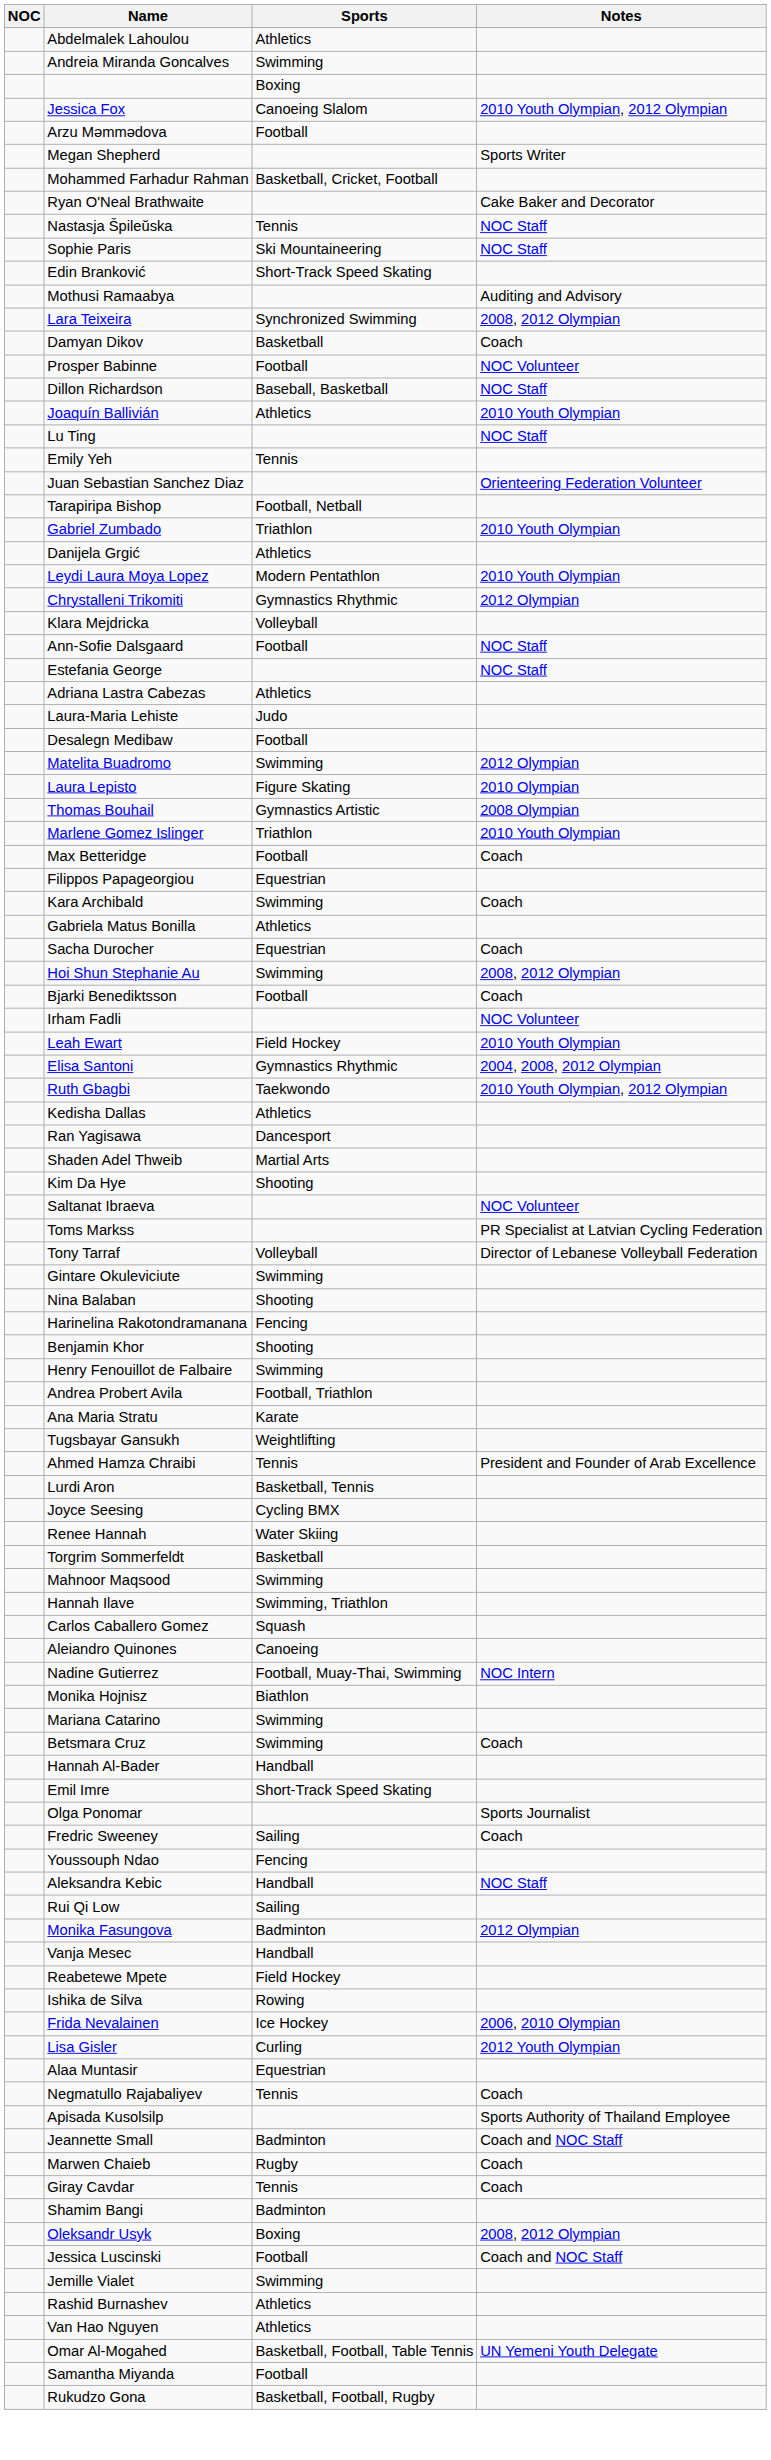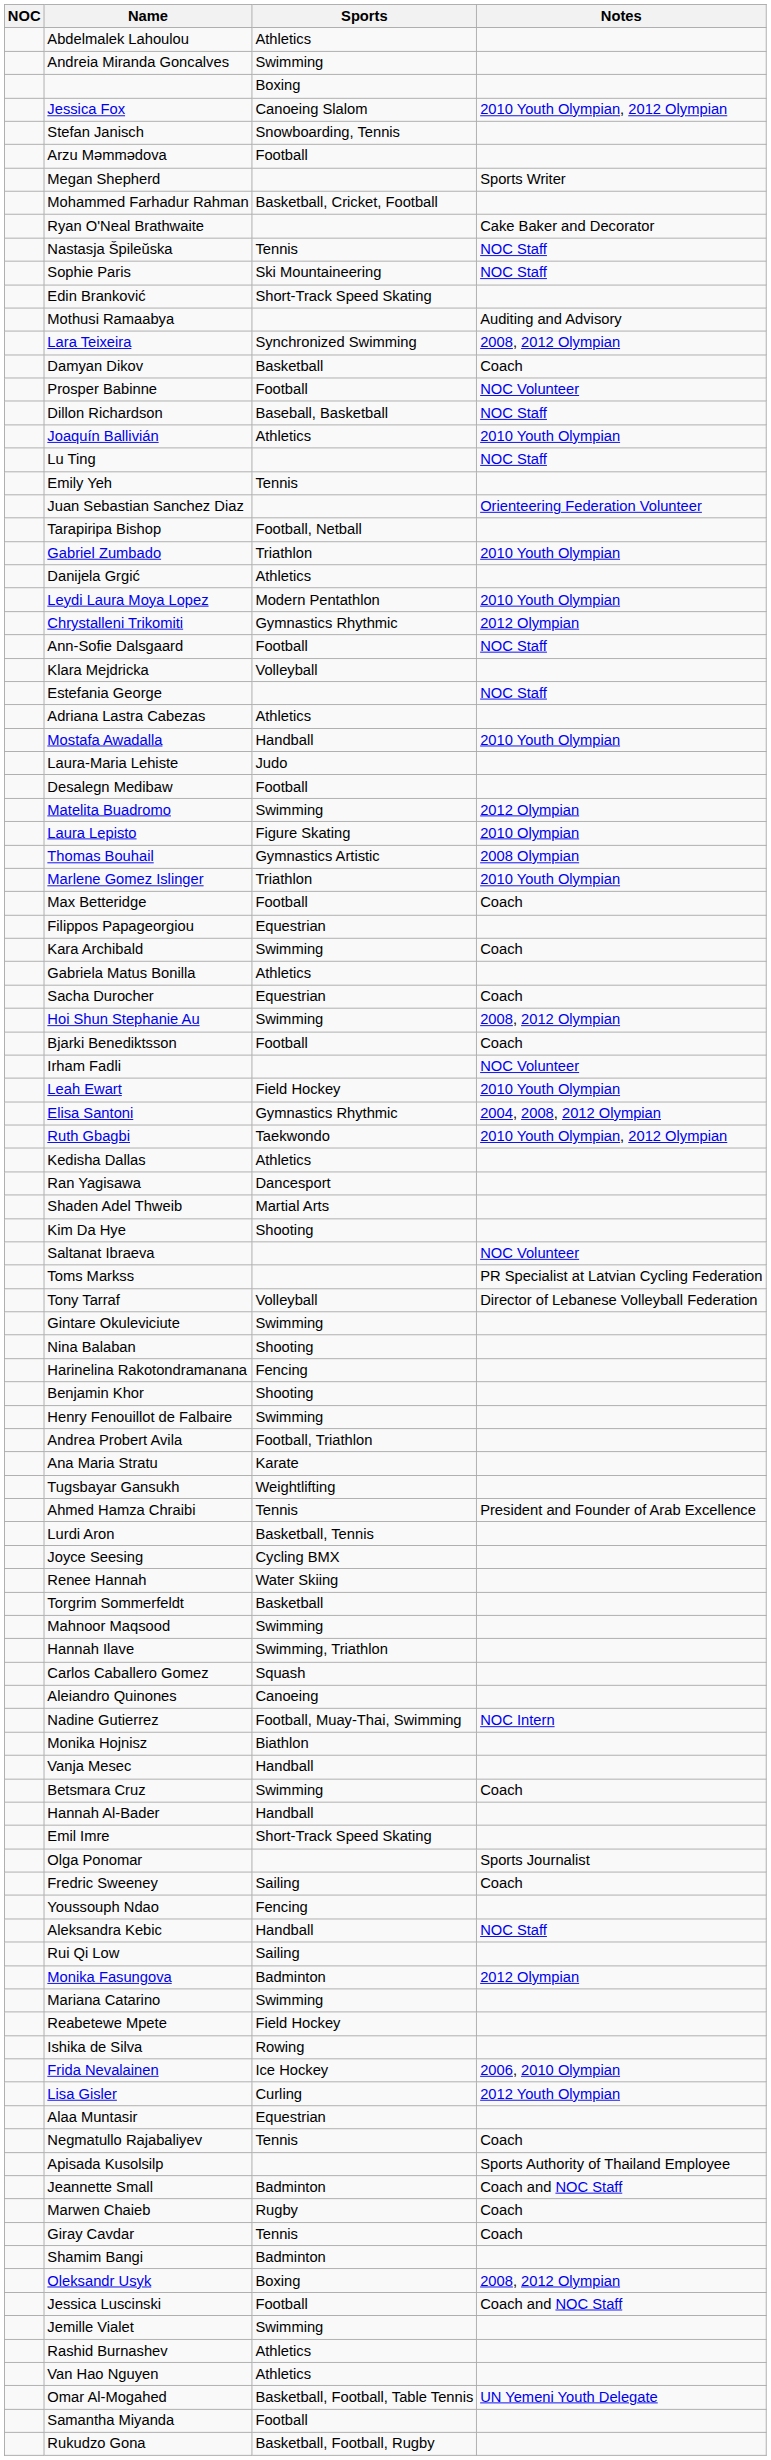 <table class="wikitable collapsible collapsed sortable">
 <tr>
 <th>NOC</th>
 <th>Name</th>
 <th>Sports</th>
 <th>Notes</th>
 </tr>
 <tr>
 <td></td>
 <td>Abdelmalek Lahoulou</td>
 <td>Athletics</td>
 <td></td>
 </tr>
 <tr>
 <td></td>
 <td>Andreia Miranda Goncalves</td>
 <td>Swimming</td>
 <td></td>
 </tr>
 <tr>
 <td></td>
 <td></td>
 <td>Boxing</td>
 <td></td>
 </tr>
 <tr>
 <td></td>
 <td><a href='#'>Jessica Fox</a></td>
 <td>Canoeing Slalom</td>
 <td><a href='#'>2010 Youth Olympian</a>, <a href='#'>2012 Olympian</a></td>
+</tr>
+<tr>
+<td></td>
+<td>Stefan Janisch</td>
+<td>Snowboarding, Tennis</td>
+<td></td>
 </tr>
 <tr>
 <td></td>
 <td>Arzu Məmmədova</td>
 <td>Football</td>
 <td></td>
 </tr>
 <tr>
 <td></td>
 <td>Megan Shepherd</td>
 <td></td>
 <td>Sports Writer</td>
 </tr>
 <tr>
 <td></td>
 <td>Mohammed Farhadur Rahman</td>
 <td>Basketball, Cricket, Football</td>
 <td></td>
 </tr>
 <tr>
 <td></td>
 <td>Ryan O'Neal Brathwaite</td>
 <td></td>
 <td>Cake Baker and Decorator</td>
 </tr>
 <tr>
 <td></td>
 <td>Nastasja Špileŭska</td>
 <td>Tennis</td>
 <td><a href='#'>NOC Staff</a></td>
 </tr>
 <tr>
 <td></td>
 <td>Sophie Paris</td>
 <td>Ski Mountaineering</td>
 <td><a href='#'>NOC Staff</a></td>
 </tr>
 <tr>
 <td></td>
 <td>Edin Branković</td>
 <td>Short-Track Speed Skating</td>
 <td></td>
 </tr>
 <tr>
 <td></td>
 <td>Mothusi Ramaabya</td>
 <td></td>
 <td>Auditing and Advisory</td>
 </tr>
 <tr>
 <td></td>
 <td><a href='#'>Lara Teixeira</a></td>
 <td>Synchronized Swimming</td>
 <td><a href='#'>2008</a>, <a href='#'>2012 Olympian</a></td>
 </tr>
 <tr>
 <td></td>
 <td>Damyan Dikov</td>
 <td>Basketball</td>
 <td>Coach</td>
 </tr>
 <tr>
 <td></td>
 <td>Prosper Babinne</td>
 <td>Football</td>
 <td><a href='#'>NOC Volunteer</a></td>
 </tr>
 <tr>
 <td></td>
 <td>Dillon Richardson</td>
 <td>Baseball, Basketball</td>
 <td><a href='#'>NOC Staff</a></td>
 </tr>
 <tr>
 <td></td>
 <td><a href='#'>Joaquín Ballivián</a></td>
 <td>Athletics</td>
 <td><a href='#'>2010 Youth Olympian</a></td>
 </tr>
 <tr>
 <td></td>
 <td>Lu Ting</td>
 <td></td>
 <td><a href='#'>NOC Staff</a></td>
 </tr>
 <tr>
 <td></td>
 <td>Emily Yeh</td>
 <td>Tennis</td>
 <td></td>
 </tr>
 <tr>
 <td></td>
 <td>Juan Sebastian Sanchez Diaz</td>
 <td></td>
 <td><a href='#'>Orienteering Federation Volunteer</a></td>
 </tr>
 <tr>
 <td></td>
 <td>Tarapiripa Bishop</td>
 <td>Football, Netball</td>
 <td></td>
 </tr>
 <tr>
 <td></td>
 <td><a href='#'>Gabriel Zumbado</a></td>
 <td>Triathlon</td>
 <td><a href='#'>2010 Youth Olympian</a></td>
 </tr>
 <tr>
 <td></td>
 <td>Danijela Grgić</td>
 <td>Athletics</td>
 <td></td>
 </tr>
 <tr>
 <td></td>
 <td><a href='#'>Leydi Laura Moya Lopez</a></td>
 <td>Modern Pentathlon</td>
 <td><a href='#'>2010 Youth Olympian</a></td>
 </tr>
 <tr>
 <td></td>
 <td><a href='#'>Chrystalleni Trikomiti</a></td>
 <td>Gymnastics Rhythmic</td>
 <td><a href='#'>2012 Olympian</a></td>
 </tr>
 <tr>
 <td></td>
+<td>Ann-Sofie Dalsgaard</td>
+<td>Football</td>
+<td><a href='#'>NOC Staff</a></td>
+</tr>
+<tr>
+<td></td>
 <td>Klara Mejdricka</td>
 <td>Volleyball</td>
 <td></td>
-</tr>
-<tr>
-<td></td>
-<td>Ann-Sofie Dalsgaard</td>
-<td>Football</td>
-<td><a href='#'>NOC Staff</a></td>
 </tr>
 <tr>
 <td></td>
 <td>Estefania George</td>
 <td></td>
 <td><a href='#'>NOC Staff</a></td>
 </tr>
 <tr>
 <td></td>
 <td>Adriana Lastra Cabezas</td>
 <td>Athletics</td>
 <td></td>
+</tr>
+<tr>
+<td></td>
+<td><a href='#'>Mostafa Awadalla</a></td>
+<td>Handball</td>
+<td><a href='#'>2010 Youth Olympian</a></td>
 </tr>
 <tr>
 <td></td>
 <td>Laura-Maria Lehiste</td>
 <td>Judo</td>
 <td></td>
 </tr>
 <tr>
 <td></td>
 <td>Desalegn Medibaw</td>
 <td>Football</td>
 <td></td>
 </tr>
 <tr>
 <td></td>
 <td><a href='#'>Matelita Buadromo</a></td>
 <td>Swimming</td>
 <td><a href='#'>2012 Olympian</a></td>
 </tr>
 <tr>
 <td></td>
 <td><a href='#'>Laura Lepisto</a></td>
 <td>Figure Skating</td>
 <td><a href='#'>2010 Olympian</a></td>
 </tr>
 <tr>
 <td></td>
 <td><a href='#'>Thomas Bouhail</a></td>
 <td>Gymnastics Artistic</td>
 <td><a href='#'>2008 Olympian</a></td>
 </tr>
 <tr>
 <td></td>
 <td><a href='#'>Marlene Gomez Islinger</a></td>
 <td>Triathlon</td>
 <td><a href='#'>2010 Youth Olympian</a></td>
 </tr>
 <tr>
 <td></td>
 <td>Max Betteridge</td>
 <td>Football</td>
 <td>Coach</td>
 </tr>
 <tr>
 <td></td>
 <td>Filippos Papageorgiou</td>
 <td>Equestrian</td>
 <td></td>
 </tr>
 <tr>
 <td></td>
 <td>Kara Archibald</td>
 <td>Swimming</td>
 <td>Coach</td>
 </tr>
 <tr>
 <td></td>
 <td>Gabriela Matus Bonilla</td>
 <td>Athletics</td>
 <td></td>
 </tr>
 <tr>
 <td></td>
 <td>Sacha Durocher</td>
 <td>Equestrian</td>
 <td>Coach</td>
 </tr>
 <tr>
 <td></td>
 <td><a href='#'>Hoi Shun Stephanie Au</a></td>
 <td>Swimming</td>
 <td><a href='#'>2008</a>, <a href='#'>2012 Olympian</a></td>
 </tr>
 <tr>
 <td></td>
 <td>Bjarki Benediktsson</td>
 <td>Football</td>
 <td>Coach</td>
 </tr>
 <tr>
 <td></td>
 <td>Irham Fadli</td>
 <td></td>
 <td><a href='#'>NOC Volunteer</a></td>
 </tr>
 <tr>
 <td></td>
 <td><a href='#'>Leah Ewart</a></td>
 <td>Field Hockey</td>
 <td><a href='#'>2010 Youth Olympian</a></td>
 </tr>
 <tr>
 <td></td>
 <td><a href='#'>Elisa Santoni</a></td>
 <td>Gymnastics Rhythmic</td>
 <td><a href='#'>2004</a>, <a href='#'>2008</a>, <a href='#'>2012 Olympian</a></td>
 </tr>
 <tr>
 <td></td>
 <td><a href='#'>Ruth Gbagbi</a></td>
 <td>Taekwondo</td>
 <td><a href='#'>2010 Youth Olympian</a>, <a href='#'>2012 Olympian</a></td>
 </tr>
 <tr>
 <td></td>
 <td>Kedisha Dallas</td>
 <td>Athletics</td>
 <td></td>
 </tr>
 <tr>
 <td></td>
 <td>Ran Yagisawa</td>
 <td>Dancesport</td>
 <td></td>
 </tr>
 <tr>
 <td></td>
 <td>Shaden Adel Thweib</td>
 <td>Martial Arts</td>
 <td></td>
 </tr>
 <tr>
 <td></td>
 <td>Kim Da Hye</td>
 <td>Shooting</td>
 <td></td>
 </tr>
 <tr>
 <td></td>
 <td>Saltanat Ibraeva</td>
 <td></td>
 <td><a href='#'>NOC Volunteer</a></td>
 </tr>
 <tr>
 <td></td>
 <td>Toms Markss</td>
 <td></td>
 <td>PR Specialist at Latvian Cycling Federation</td>
 </tr>
 <tr>
 <td></td>
 <td>Tony Tarraf</td>
 <td>Volleyball</td>
 <td>Director of Lebanese Volleyball Federation</td>
 </tr>
 <tr>
 <td></td>
 <td>Gintare Okuleviciute</td>
 <td>Swimming</td>
 <td></td>
 </tr>
 <tr>
 <td></td>
 <td>Nina Balaban</td>
 <td>Shooting</td>
 <td></td>
 </tr>
 <tr>
 <td></td>
 <td>Harinelina Rakotondramanana</td>
 <td>Fencing</td>
 <td></td>
 </tr>
 <tr>
 <td></td>
 <td>Benjamin Khor</td>
 <td>Shooting</td>
 <td></td>
 </tr>
 <tr>
 <td></td>
 <td>Henry Fenouillot de Falbaire</td>
 <td>Swimming</td>
 <td></td>
 </tr>
 <tr>
 <td></td>
 <td>Andrea Probert Avila</td>
 <td>Football, Triathlon</td>
 <td></td>
 </tr>
 <tr>
 <td></td>
 <td>Ana Maria Stratu</td>
 <td>Karate</td>
 <td></td>
 </tr>
 <tr>
 <td></td>
 <td>Tugsbayar Gansukh</td>
 <td>Weightlifting</td>
 <td></td>
 </tr>
 <tr>
 <td></td>
 <td>Ahmed Hamza Chraibi</td>
 <td>Tennis</td>
 <td>President and Founder of Arab Excellence</td>
 </tr>
 <tr>
 <td></td>
 <td>Lurdi Aron</td>
 <td>Basketball, Tennis</td>
 <td></td>
 </tr>
 <tr>
 <td></td>
 <td>Joyce Seesing</td>
 <td>Cycling BMX</td>
 <td></td>
 </tr>
 <tr>
 <td></td>
 <td>Renee Hannah</td>
 <td>Water Skiing</td>
 <td></td>
 </tr>
 <tr>
 <td></td>
 <td>Torgrim Sommerfeldt</td>
 <td>Basketball</td>
 <td></td>
 </tr>
 <tr>
 <td></td>
 <td>Mahnoor Maqsood</td>
 <td>Swimming</td>
 <td></td>
 </tr>
 <tr>
 <td></td>
 <td>Hannah Ilave</td>
 <td>Swimming, Triathlon</td>
 <td></td>
 </tr>
 <tr>
 <td></td>
 <td>Carlos Caballero Gomez</td>
 <td>Squash</td>
 <td></td>
 </tr>
 <tr>
 <td></td>
 <td>Aleiandro Quinones</td>
 <td>Canoeing</td>
 <td></td>
 </tr>
 <tr>
 <td></td>
 <td>Nadine Gutierrez</td>
 <td>Football, Muay-Thai, Swimming</td>
 <td><a href='#'>NOC Intern</a></td>
 </tr>
 <tr>
 <td></td>
 <td>Monika Hojnisz</td>
 <td>Biathlon</td>
 <td></td>
 </tr>
 <tr>
 <td></td>
-<td>Mariana Catarino</td>
-<td>Swimming</td>
+<td>Vanja Mesec</td>
+<td>Handball</td>
 <td></td>
 </tr>
 <tr>
 <td></td>
 <td>Betsmara Cruz</td>
 <td>Swimming</td>
 <td>Coach</td>
 </tr>
 <tr>
 <td></td>
 <td>Hannah Al-Bader</td>
 <td>Handball</td>
 <td></td>
 </tr>
 <tr>
 <td></td>
 <td>Emil Imre</td>
 <td>Short-Track Speed Skating</td>
 <td></td>
 </tr>
 <tr>
 <td></td>
 <td>Olga Ponomar</td>
 <td></td>
 <td>Sports Journalist</td>
 </tr>
 <tr>
 <td></td>
 <td>Fredric Sweeney</td>
 <td>Sailing</td>
 <td>Coach</td>
 </tr>
 <tr>
 <td></td>
 <td>Youssouph Ndao</td>
 <td>Fencing</td>
 <td></td>
 </tr>
 <tr>
 <td></td>
 <td>Aleksandra Kebic</td>
 <td>Handball</td>
 <td><a href='#'>NOC Staff</a></td>
 </tr>
 <tr>
 <td></td>
 <td>Rui Qi Low</td>
 <td>Sailing</td>
 <td></td>
 </tr>
 <tr>
 <td></td>
 <td><a href='#'>Monika Fasungova</a></td>
 <td>Badminton</td>
 <td><a href='#'>2012 Olympian</a></td>
 </tr>
 <tr>
 <td></td>
-<td>Vanja Mesec</td>
-<td>Handball</td>
+<td>Mariana Catarino</td>
+<td>Swimming</td>
 <td></td>
 </tr>
 <tr>
 <td></td>
 <td>Reabetewe Mpete</td>
 <td>Field Hockey</td>
 <td></td>
 </tr>
 <tr>
 <td></td>
 <td>Ishika de Silva</td>
 <td>Rowing</td>
 <td></td>
 </tr>
 <tr>
 <td></td>
 <td><a href='#'>Frida Nevalainen</a></td>
 <td>Ice Hockey</td>
 <td><a href='#'>2006</a>, <a href='#'>2010 Olympian</a></td>
 </tr>
 <tr>
 <td></td>
 <td><a href='#'>Lisa Gisler</a></td>
 <td>Curling</td>
 <td><a href='#'>2012 Youth Olympian</a></td>
 </tr>
 <tr>
 <td></td>
 <td>Alaa Muntasir</td>
 <td>Equestrian</td>
 <td></td>
 </tr>
 <tr>
 <td></td>
 <td>Negmatullo Rajabaliyev</td>
 <td>Tennis</td>
 <td>Coach</td>
 </tr>
 <tr>
 <td></td>
 <td>Apisada Kusolsilp</td>
 <td></td>
 <td>Sports Authority of Thailand Employee</td>
 </tr>
 <tr>
 <td></td>
 <td>Jeannette Small</td>
 <td>Badminton</td>
 <td>Coach and <a href='#'>NOC Staff</a></td>
 </tr>
 <tr>
 <td></td>
 <td>Marwen Chaieb</td>
 <td>Rugby</td>
 <td>Coach</td>
 </tr>
 <tr>
 <td></td>
 <td>Giray Cavdar</td>
 <td>Tennis</td>
 <td>Coach</td>
 </tr>
 <tr>
 <td></td>
 <td>Shamim Bangi</td>
 <td>Badminton</td>
 <td></td>
 </tr>
 <tr>
 <td></td>
 <td><a href='#'>Oleksandr Usyk</a></td>
 <td>Boxing</td>
 <td><a href='#'>2008</a>, <a href='#'>2012 Olympian</a></td>
 </tr>
 <tr>
 <td></td>
 <td>Jessica Luscinski</td>
 <td>Football</td>
 <td>Coach and <a href='#'>NOC Staff</a></td>
 </tr>
 <tr>
 <td></td>
 <td>Jemille Vialet</td>
 <td>Swimming</td>
 <td></td>
 </tr>
 <tr>
 <td></td>
 <td>Rashid Burnashev</td>
 <td>Athletics</td>
 <td></td>
 </tr>
 <tr>
 <td></td>
 <td>Van Hao Nguyen</td>
 <td>Athletics</td>
 <td></td>
 </tr>
 <tr>
 <td></td>
 <td>Omar Al-Mogahed</td>
 <td>Basketball, Football, Table Tennis</td>
 <td><a href='#'>UN Yemeni Youth Delegate</a></td>
 </tr>
 <tr>
 <td></td>
 <td>Samantha Miyanda</td>
 <td>Football</td>
 <td></td>
 </tr>
 <tr>
 <td></td>
 <td>Rukudzo Gona</td>
 <td>Basketball, Football, Rugby</td>
 <td></td>
 </tr>
 </table>
